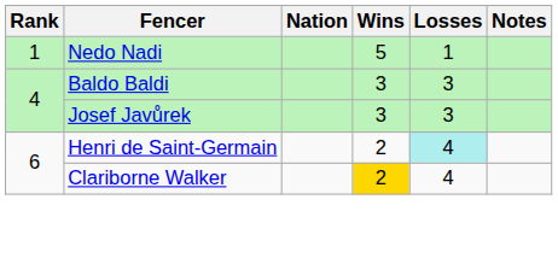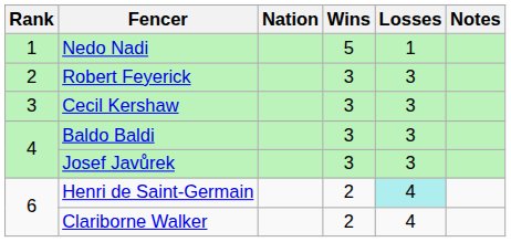 <table class="wikitable sortable" style="text-align:center">
 <tr>
 <th>Rank</th>
 <th>Fencer</th>
 <th>Nation</th>
 <th>Wins</th>
 <th>Losses</th>
 <th>Notes</th>
 </tr>
 <tr bgcolor=bbf3bb>
 <td>1</td>
 <td style="text-align: left;"><a href='#'>Nedo Nadi</a></td>
 <td align=left></td>
 <td>5</td>
 <td>1</td>
+<td></td>
+</tr>
+<tr bgcolor=bbf3bb>
+<td>2</td>
+<td style="text-align: left;"><a href='#'>Robert Feyerick</a></td>
+<td align=left></td>
+<td>3</td>
+<td>3</td>
+<td></td>
+</tr>
+<tr bgcolor=bbf3bb>
+<td>3</td>
+<td style="text-align: left;"><a href='#'>Cecil Kershaw</a></td>
+<td align=left></td>
+<td>3</td>
+<td>3</td>
 <td></td>
 </tr>
 <tr bgcolor=bbf3bb>
 <td rowspan=2>4</td>
 <td style="text-align: left;"><a href='#'>Baldo Baldi</a></td>
 <td align=left></td>
 <td>3</td>
 <td>3</td>
 <td></td>
 </tr>
 <tr bgcolor=bbf3bb>
 <td style="text-align: left;"><a href='#'>Josef Javůrek</a></td>
 <td align=left></td>
 <td>3</td>
 <td>3</td>
 <td></td>
 </tr>
 <tr>
 <td rowspan="2">6</td>
 <td style="text-align: left;"><a href='#'>Henri de Saint-Germain</a></td>
 <td align=left></td>
 <td>2</td>
 <td style="background: paleturquoise;">4</td>
 <td></td>
 </tr>
 <tr>
 <td style="text-align: left;"><a href='#'>Clariborne Walker</a></td>
 <td align=left></td>
-<td style="background: gold;">2</td>
+<td>2</td>
 <td>4</td>
 <td></td>
 </tr>
 </table>
